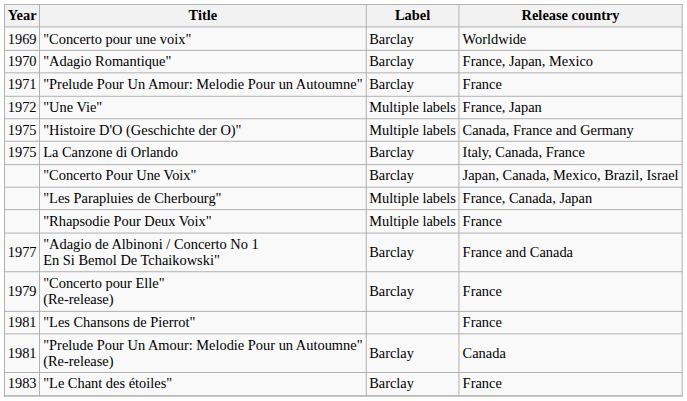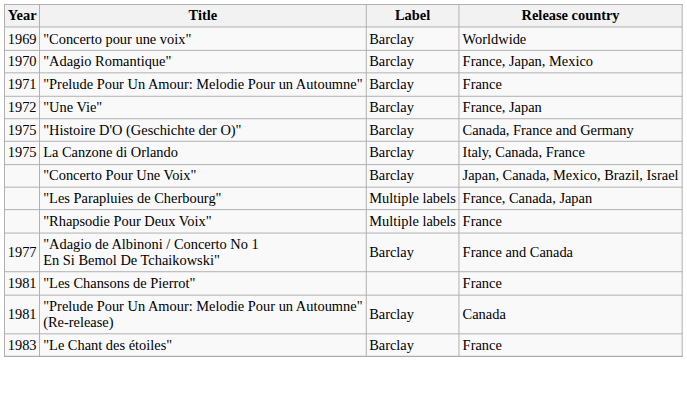 <table class="wikitable">
 <tr>
 <th>Year</th>
 <th>Title</th>
 <th>Label</th>
 <th>Release country</th>
 </tr>
 <tr>
 <td>1969</td>
 <td>"Concerto pour une voix"</td>
 <td>Barclay</td>
 <td>Worldwide</td>
 </tr>
 <tr>
 <td>1970</td>
 <td>"Adagio Romantique"</td>
 <td>Barclay</td>
 <td>France, Japan, Mexico</td>
 </tr>
 <tr>
 <td>1971</td>
 <td>"Prelude Pour Un Amour: Melodie Pour un Autoumne"</td>
 <td>Barclay</td>
 <td>France</td>
 </tr>
 <tr>
 <td>1972</td>
 <td>"Une Vie"</td>
-<td>Multiple labels</td>
+<td>Barclay</td>
 <td>France, Japan</td>
 </tr>
 <tr>
 <td>1975</td>
 <td>"Histoire D'O (Geschichte der O)"</td>
-<td>Multiple labels</td>
+<td>Barclay</td>
 <td>Canada, France and Germany</td>
 </tr>
 <tr>
 <td>1975</td>
 <td>La Canzone di Orlando</td>
 <td>Barclay</td>
 <td>Italy, Canada, France</td>
 </tr>
 <tr>
 <td></td>
 <td>"Concerto Pour Une Voix"</td>
 <td>Barclay</td>
 <td>Japan, Canada, Mexico, Brazil, Israel</td>
 </tr>
 <tr>
 <td></td>
 <td>"Les Parapluies de Cherbourg"</td>
 <td>Multiple labels</td>
 <td>France, Canada, Japan</td>
 </tr>
 <tr>
 <td></td>
 <td>"Rhapsodie Pour Deux Voix"</td>
 <td>Multiple labels</td>
 <td>France</td>
 </tr>
 <tr>
 <td>1977</td>
 <td>"Adagio de Albinoni / Concerto No 1<br>En Si Bemol De Tchaikowski"</td>
 <td>Barclay</td>
 <td>France and Canada</td>
 </tr>
 <tr>
-<td>1979</td>
-<td>"Concerto pour Elle"<br> (Re-release)</td>
-<td>Barclay</td>
-<td>France</td>
-</tr>
-<tr>
 <td>1981</td>
 <td>"Les Chansons de Pierrot"</td>
 <td></td>
 <td>France</td>
 </tr>
 <tr>
 <td>1981</td>
 <td>"Prelude Pour Un Amour: Melodie Pour un Autoumne"<br> (Re-release)</td>
 <td>Barclay</td>
 <td>Canada</td>
 </tr>
 <tr>
 <td>1983</td>
 <td>"Le Chant des étoiles"</td>
 <td>Barclay</td>
 <td>France</td>
 </tr>
 <tr>
 </tr>
 </table>
